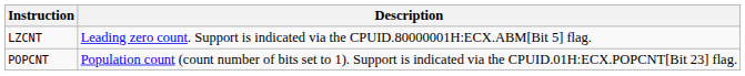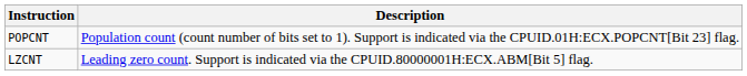 <table class="wikitable">
 <tr>
 <th scope="col">Instruction</th>
 <th scope="col">Description</th>
 </tr>
 <tr>
+<td><code>POPCNT</code></td>
+<td><a href='#'>Population count</a> (count number of bits set to 1). Support is indicated via the CPUID.01H:ECX.POPCNT[Bit 23] flag.</td>
+</tr>
+<tr>
 <td><code>LZCNT</code></td>
 <td><a href='#'>Leading zero count</a>.  Support is indicated via the CPUID.80000001H:ECX.ABM[Bit 5] flag.</td>
 </tr>
-<tr>
-<td><code>POPCNT</code></td>
-<td><a href='#'>Population count</a> (count number of bits set to 1). Support is indicated via the CPUID.01H:ECX.POPCNT[Bit 23] flag.</td>
-</tr>
 </table>
